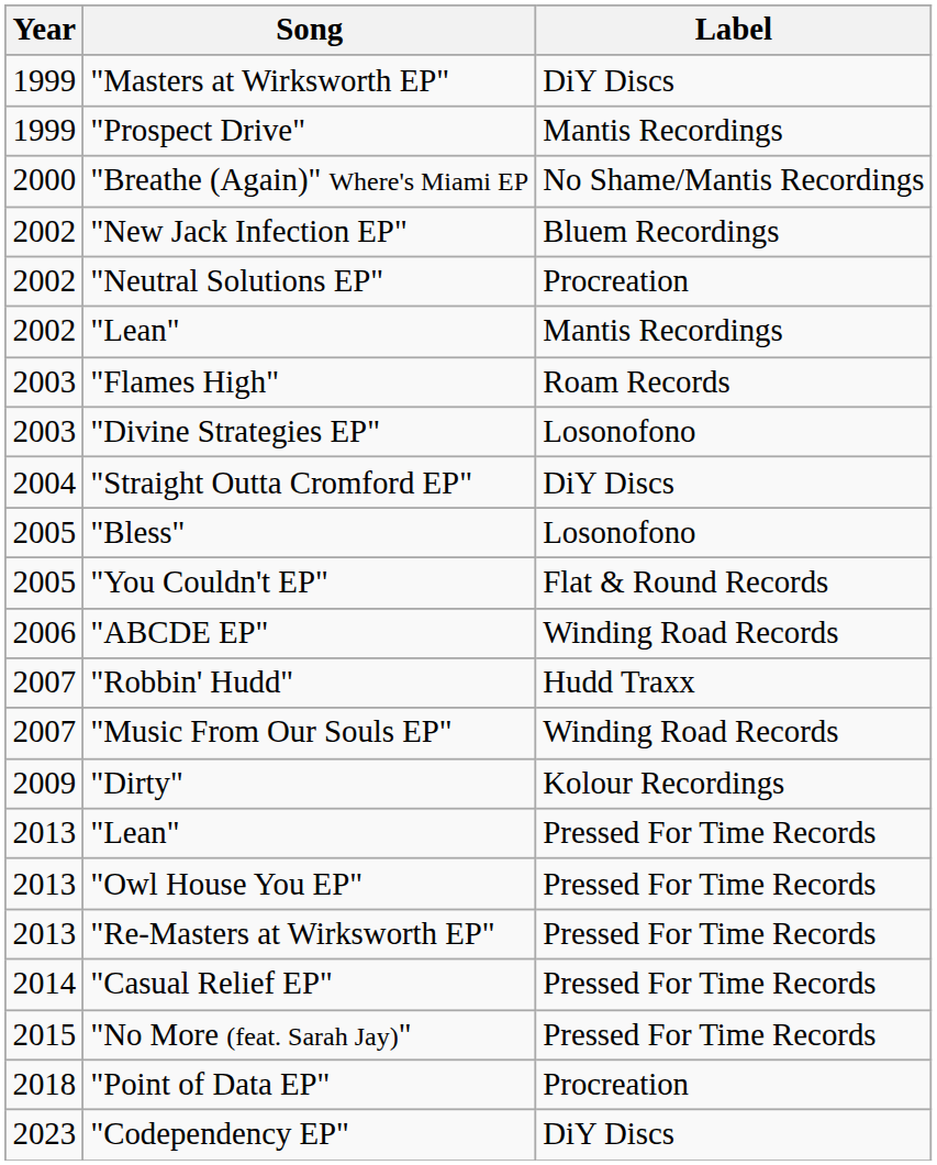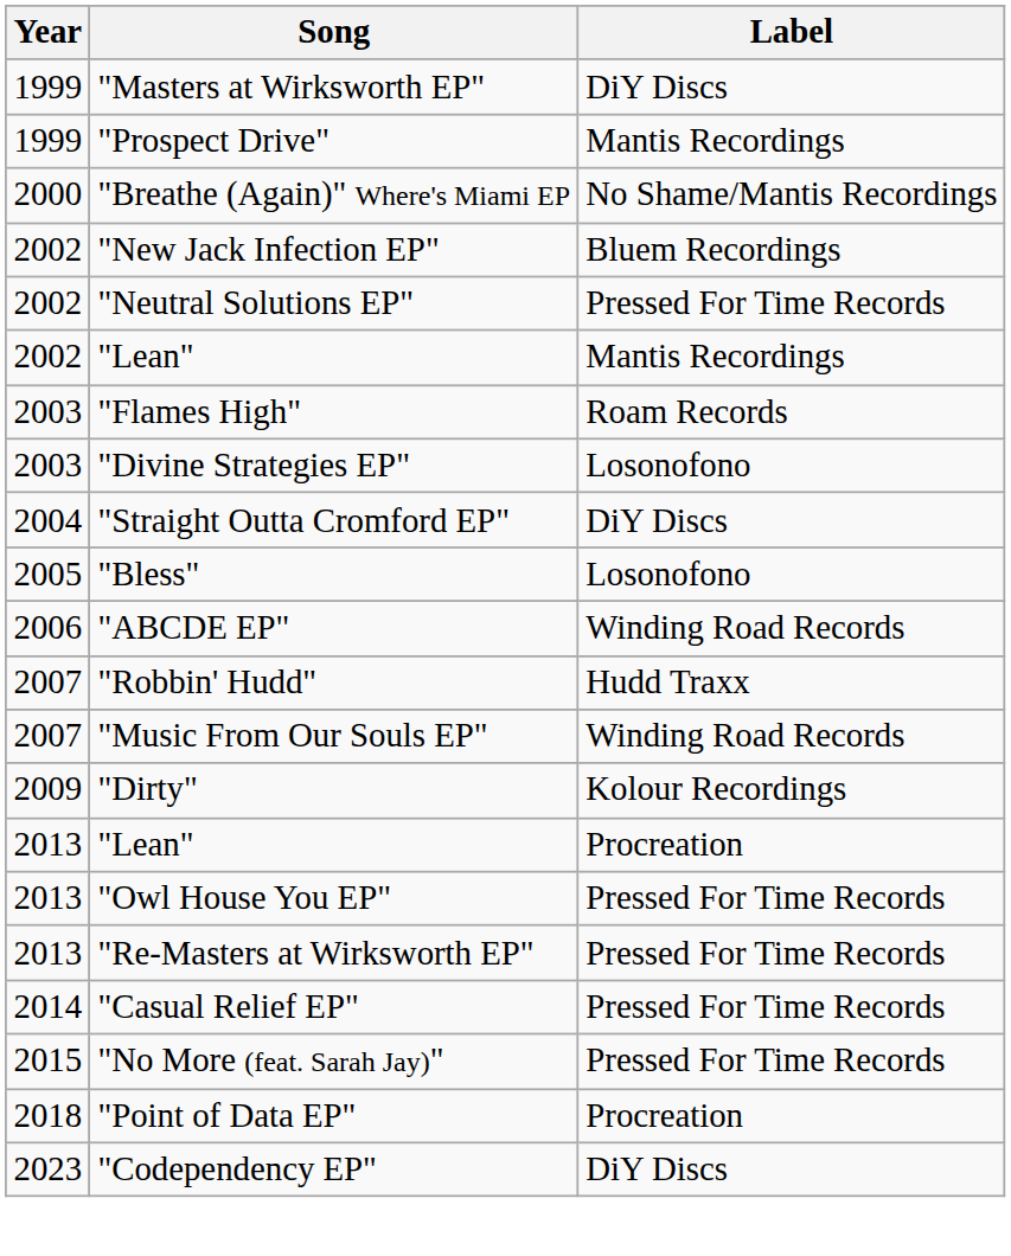 <table class="wikitable">
 <tr>
 <th>Year</th>
 <th>Song</th>
 <th>Label</th>
 </tr>
 <tr>
 <td>1999</td>
 <td>"Masters at Wirksworth EP"</td>
 <td>DiY Discs</td>
 </tr>
 <tr>
 <td>1999</td>
 <td>"Prospect Drive"</td>
 <td>Mantis Recordings</td>
 </tr>
 <tr>
 <td>2000</td>
 <td>"Breathe (Again)" <small>Where's Miami EP</small></td>
 <td>No Shame/Mantis Recordings</td>
 </tr>
 <tr>
 <td>2002</td>
 <td>"New Jack Infection EP"</td>
 <td>Bluem Recordings</td>
 </tr>
 <tr>
 <td>2002</td>
 <td>"Neutral Solutions EP"</td>
-<td>Procreation</td>
+<td>Pressed For Time Records</td>
 </tr>
 <tr>
 <td>2002</td>
 <td>"Lean"</td>
 <td>Mantis Recordings</td>
 </tr>
 <tr>
 <td>2003</td>
 <td>"Flames High"</td>
 <td>Roam Records</td>
 </tr>
 <tr>
 <td>2003</td>
 <td>"Divine Strategies EP"</td>
 <td>Losonofono</td>
 </tr>
 <tr>
 <td>2004</td>
 <td>"Straight Outta Cromford EP"</td>
 <td>DiY Discs</td>
 </tr>
 <tr>
 <td>2005</td>
 <td>"Bless"</td>
 <td>Losonofono</td>
 </tr>
 <tr>
-<td>2005</td>
-<td>"You Couldn't EP"</td>
-<td>Flat & Round Records</td>
-</tr>
-<tr>
 <td>2006</td>
 <td>"ABCDE EP"</td>
 <td>Winding Road Records</td>
 </tr>
 <tr>
 <td>2007</td>
 <td>"Robbin' Hudd"</td>
 <td>Hudd Traxx</td>
 </tr>
 <tr>
 <td>2007</td>
 <td>"Music From Our Souls EP"</td>
 <td>Winding Road Records</td>
 </tr>
 <tr>
 <td>2009</td>
 <td>"Dirty"</td>
 <td>Kolour Recordings</td>
 </tr>
 <tr>
 <td>2013</td>
 <td>"Lean"</td>
-<td>Pressed For Time Records</td>
+<td>Procreation</td>
 </tr>
 <tr>
 <td>2013</td>
 <td>"Owl House You EP"</td>
 <td>Pressed For Time Records</td>
 </tr>
 <tr>
 <td>2013</td>
 <td>"Re-Masters at Wirksworth EP"</td>
 <td>Pressed For Time Records</td>
 </tr>
 <tr>
 <td>2014</td>
 <td>"Casual Relief EP"</td>
 <td>Pressed For Time Records</td>
 </tr>
 <tr>
 <td>2015</td>
 <td>"No More <small>(feat. Sarah Jay)</small>"</td>
 <td>Pressed For Time Records</td>
 </tr>
 <tr>
 <td>2018</td>
 <td>"Point of Data EP"</td>
 <td>Procreation</td>
 </tr>
 <tr>
 <td>2023</td>
 <td>"Codependency EP"</td>
 <td>DiY Discs</td>
 </tr>
 </table>
